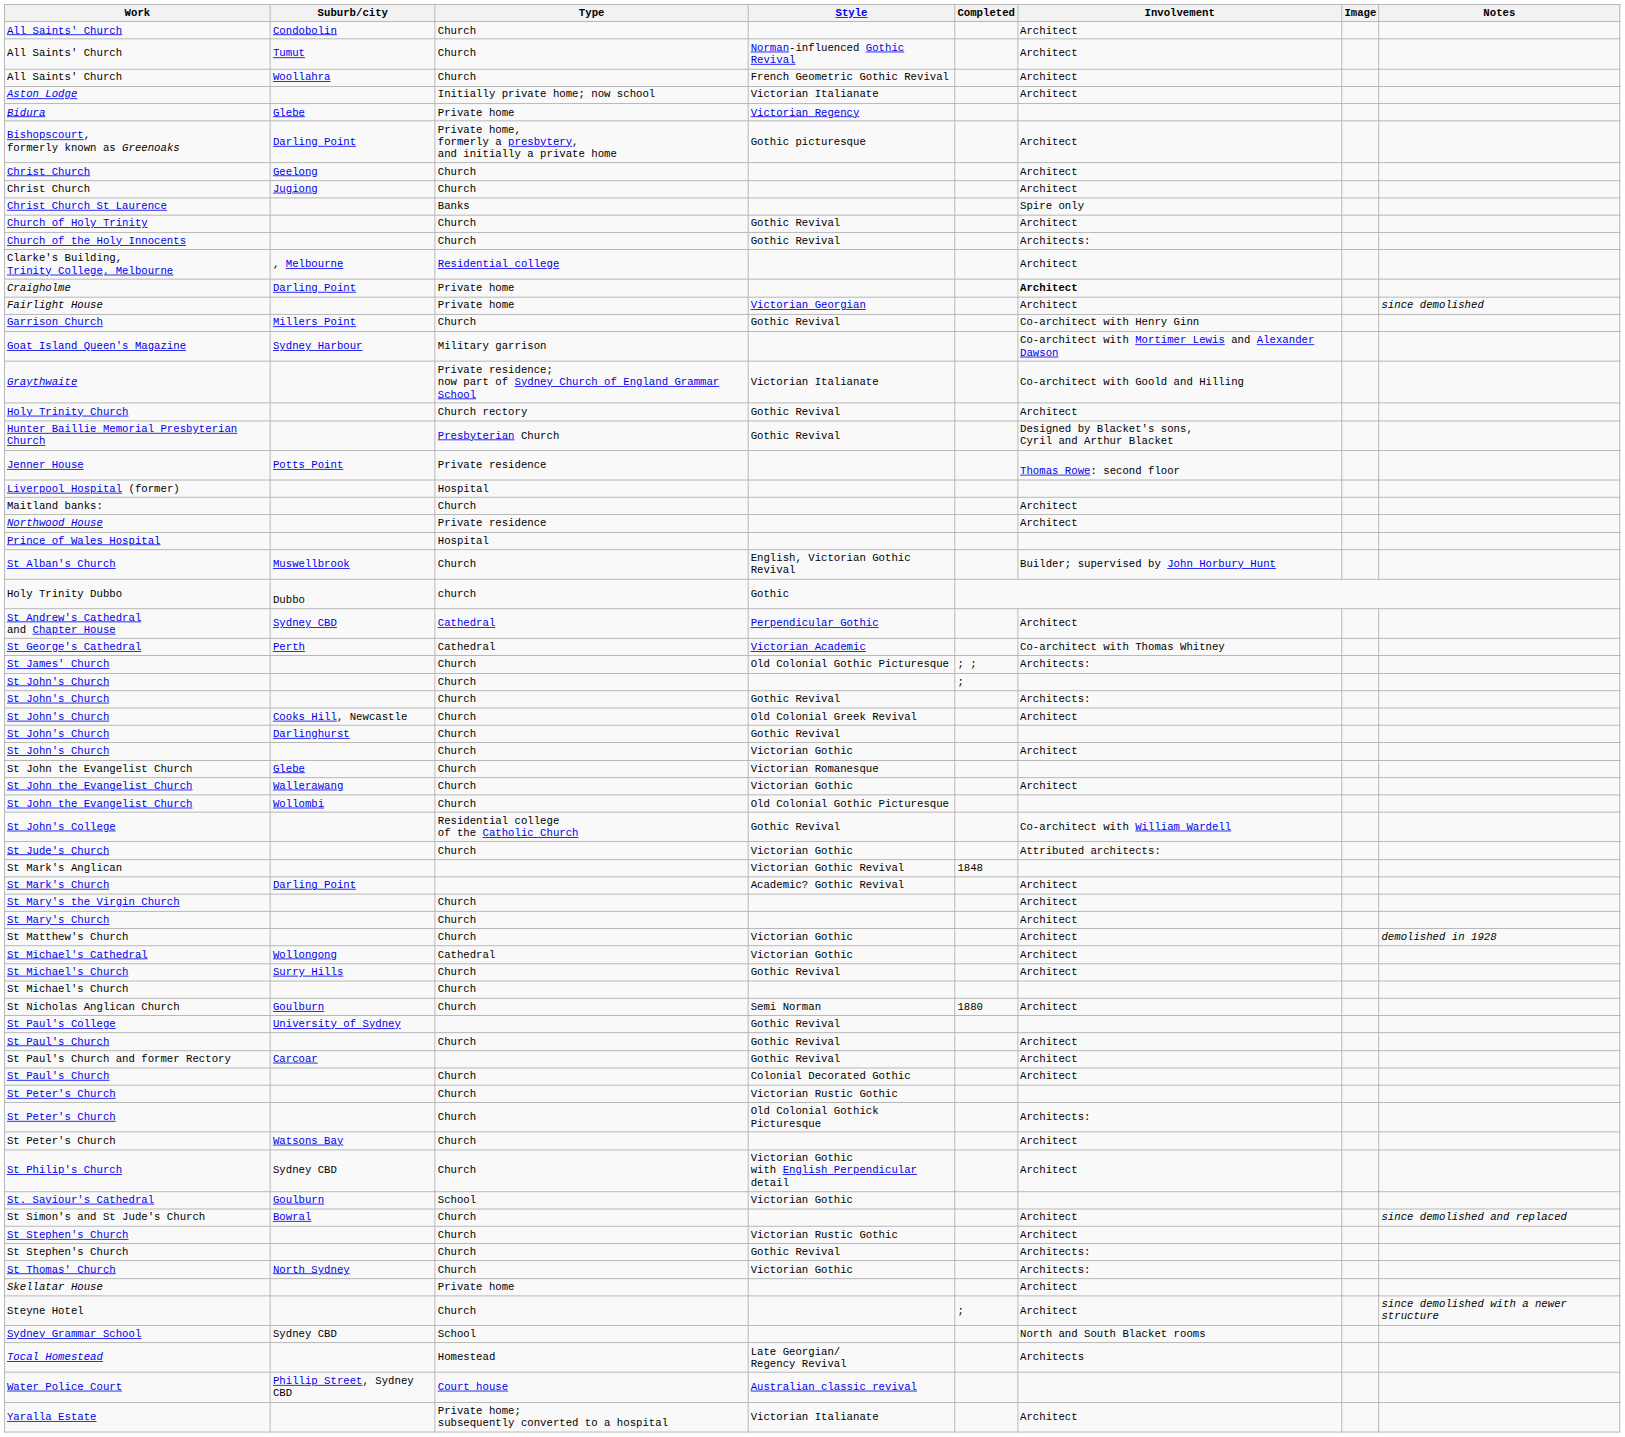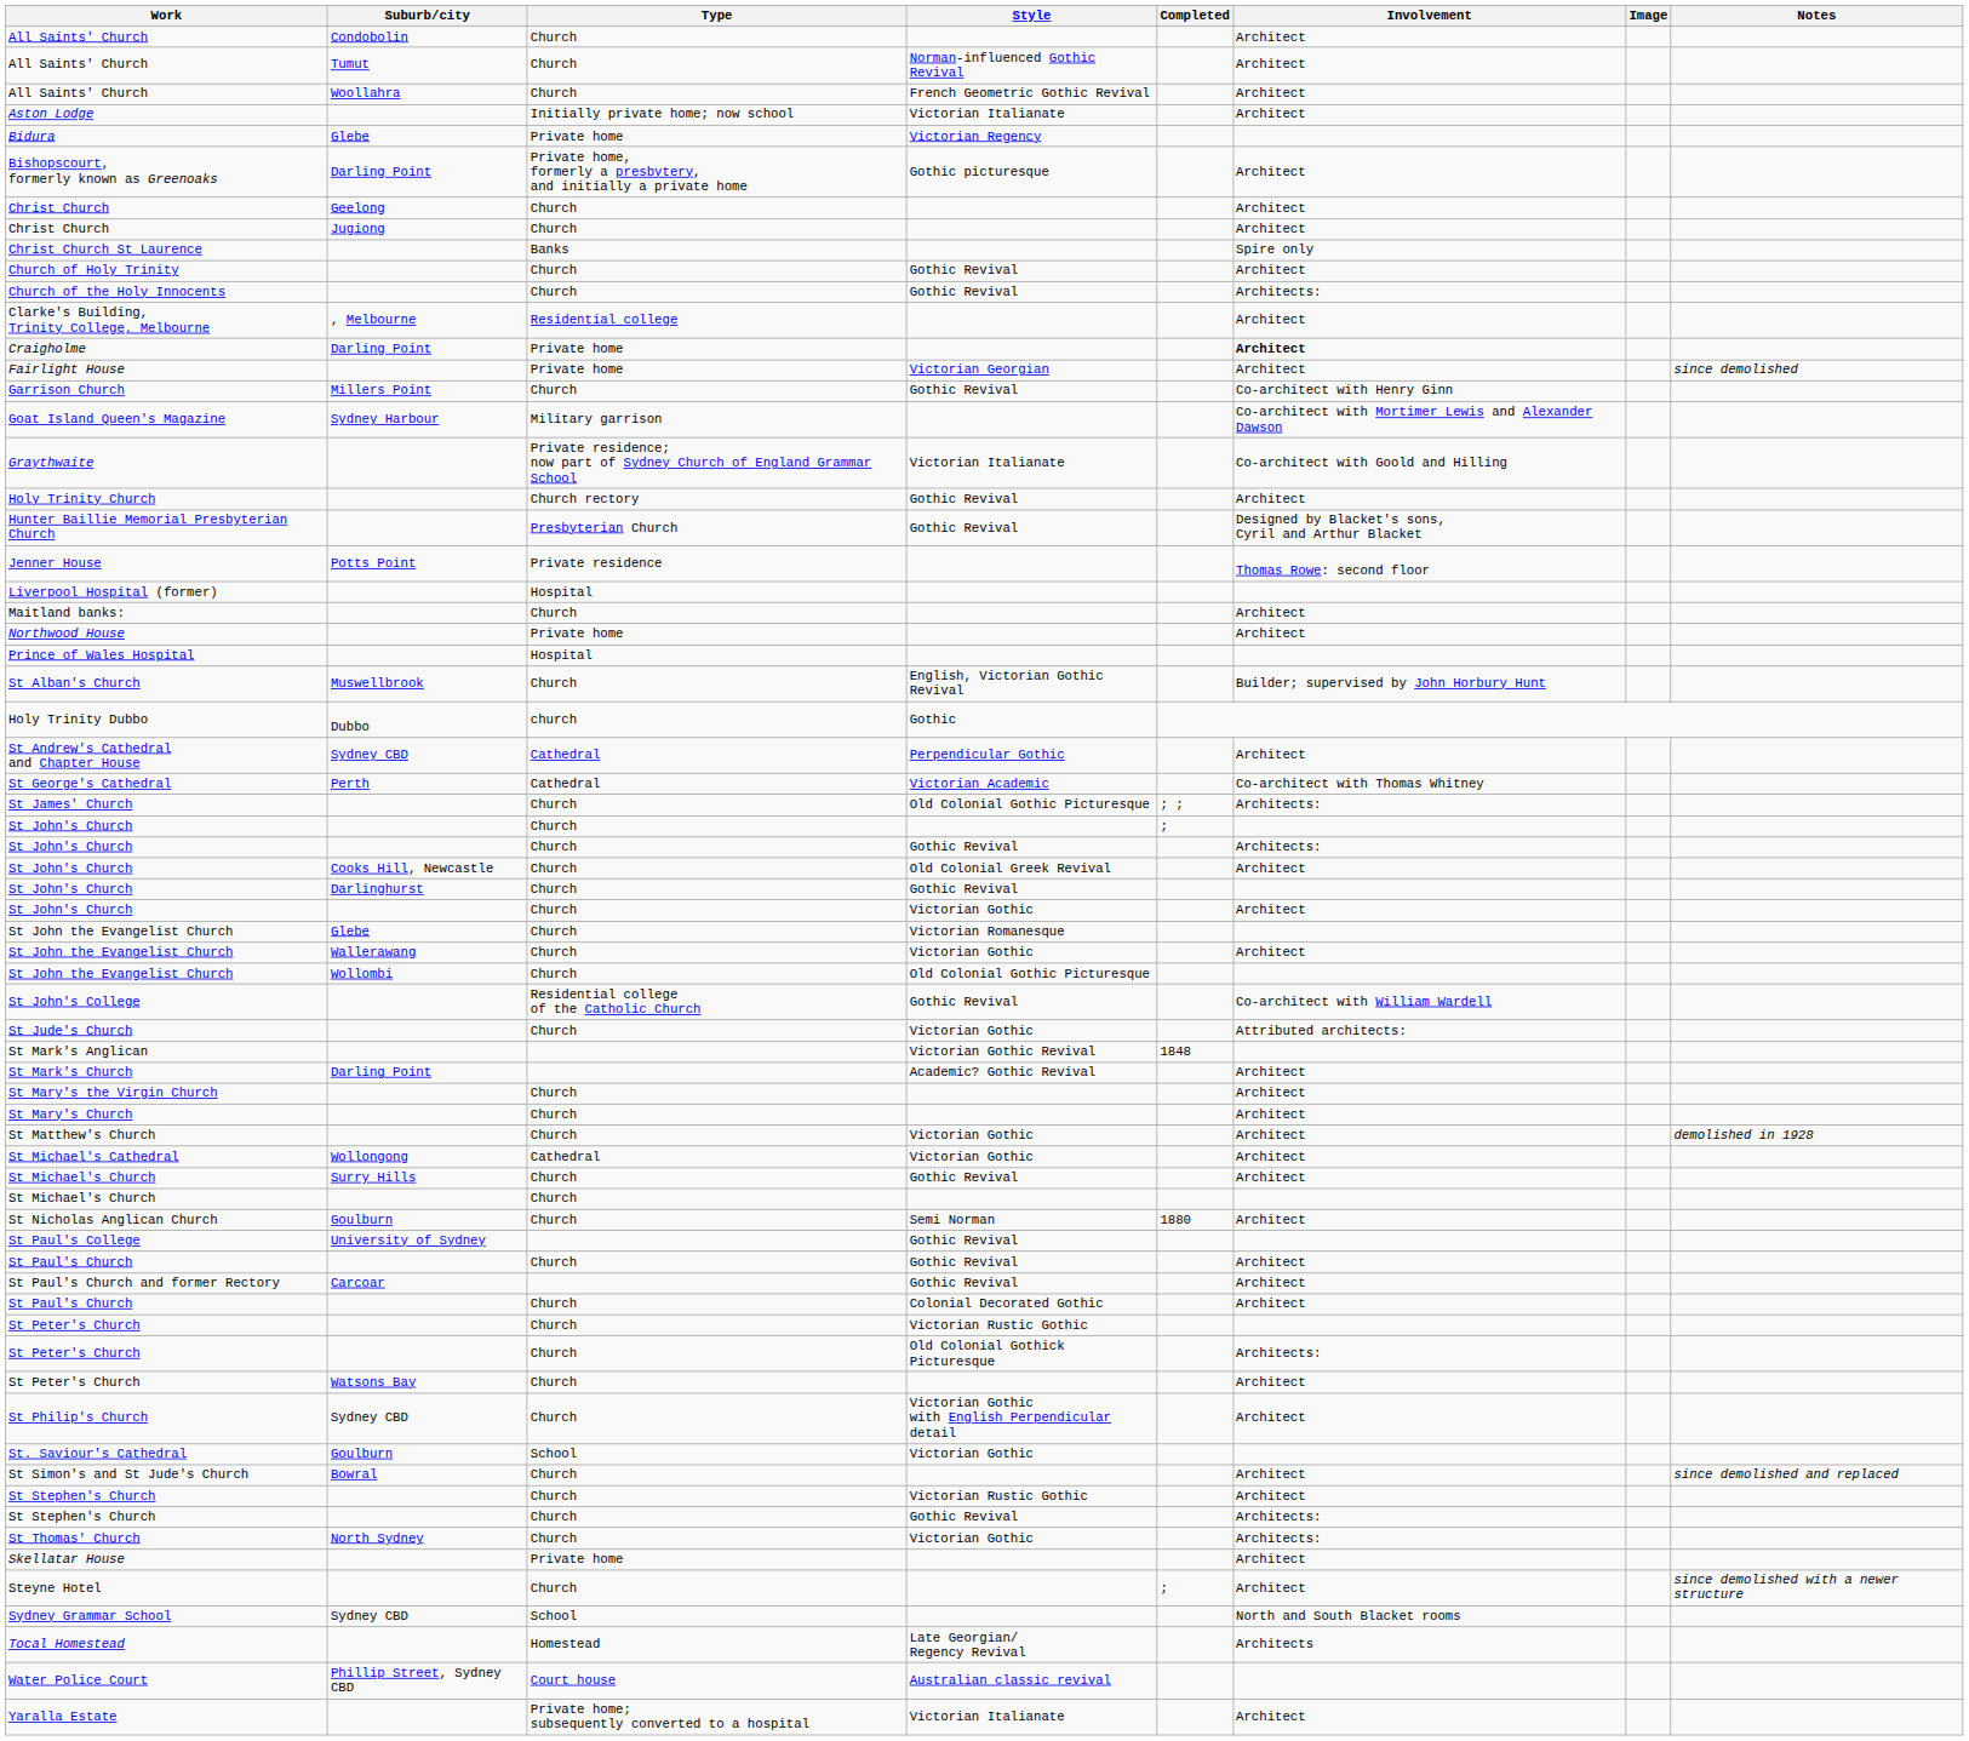 <table class="wikitable sortable">
 <tr>
 <th>Work</th>
 <th>Suburb/city</th>
 <th>Type</th>
 <th><a href='#'>Style</a></th>
 <th>Completed</th>
 <th>Involvement</th>
 <th>Image</th>
 <th>Notes</th>
 </tr>
 <tr>
 <td><a href='#'>All Saints' Church</a></td>
 <td><a href='#'>Condobolin</a></td>
 <td>Church</td>
 <td></td>
 <td></td>
 <td>Architect </td>
 <td></td>
 <td></td>
 </tr>
 <tr>
 <td>All Saints' Church</td>
 <td><a href='#'>Tumut</a></td>
 <td>Church</td>
 <td><a href='#'>Norman</a>-influenced <a href='#'>Gothic Revival</a></td>
 <td></td>
 <td>Architect</td>
 <td></td>
 <td></td>
 </tr>
 <tr>
 <td>All Saints' Church</td>
 <td><a href='#'>Woollahra</a></td>
 <td>Church</td>
 <td>French Geometric Gothic Revival</td>
 <td></td>
 <td>Architect</td>
 <td></td>
 <td></td>
 </tr>
 <tr>
 <td><em><a href='#'>Aston Lodge</a></em><br></td>
 <td></td>
 <td>Initially private home; now school</td>
 <td>Victorian Italianate</td>
 <td></td>
 <td>Architect</td>
 <td></td>
 <td></td>
 </tr>
 <tr>
 <td><em><a href='#'>Bidura</a></em></td>
 <td><a href='#'>Glebe</a></td>
 <td>Private home</td>
 <td><a href='#'>Victorian Regency</a></td>
 <td></td>
 <td></td>
 <td></td>
 <td></td>
 </tr>
 <tr>
 <td><a href='#'>Bishopscourt</a>,<br>formerly known as <em>Greenoaks</em></td>
 <td><a href='#'>Darling Point</a></td>
 <td>Private home,<br>formerly a <a href='#'>presbytery</a>,<br>and initially a private home</td>
 <td>Gothic picturesque</td>
 <td></td>
 <td>Architect</td>
 <td></td>
 <td></td>
 </tr>
 <tr>
 <td><a href='#'>Christ Church</a></td>
 <td><a href='#'>Geelong</a></td>
 <td>Church</td>
 <td></td>
 <td></td>
 <td>Architect</td>
 <td></td>
 <td></td>
 </tr>
 <tr>
 <td>Christ Church</td>
 <td><a href='#'>Jugiong</a></td>
 <td>Church</td>
 <td></td>
 <td></td>
 <td>Architect</td>
 <td></td>
 <td></td>
 </tr>
 <tr>
 <td><a href='#'>Christ Church St Laurence</a></td>
 <td></td>
 <td>Banks</td>
 <td></td>
 <td></td>
 <td>Spire only</td>
 <td></td>
 <td></td>
 </tr>
 <tr>
 <td><a href='#'>Church of Holy Trinity</a></td>
 <td></td>
 <td>Church</td>
 <td>Gothic Revival</td>
 <td></td>
 <td>Architect</td>
 <td></td>
 <td></td>
 </tr>
 <tr>
 <td><a href='#'>Church of the Holy Innocents</a></td>
 <td></td>
 <td>Church</td>
 <td>Gothic Revival</td>
 <td></td>
 <td>Architects: </td>
 <td></td>
 <td></td>
 </tr>
 <tr>
 <td>Clarke's Building,<br><a href='#'>Trinity College, Melbourne</a></td>
 <td>, <a href='#'>Melbourne</a></td>
 <td><a href='#'>Residential college</a></td>
 <td></td>
 <td></td>
 <td>Architect</td>
 <td></td>
 <td></td>
 </tr>
 <tr>
 <td><em>Craigholme</em></td>
 <td><a href='#'>Darling Point</a></td>
 <td>Private home</td>
 <td></td>
 <td></td>
 <td><strong>Architect</strong></td>
 <td></td>
 <td></td>
 </tr>
 <tr>
 <td><em>Fairlight House</em></td>
 <td></td>
 <td>Private home</td>
 <td><a href='#'>Victorian Georgian</a></td>
 <td></td>
 <td>Architect</td>
 <td></td>
 <td><em>since demolished</em></td>
 </tr>
 <tr>
 <td><a href='#'>Garrison Church</a></td>
 <td><a href='#'>Millers Point</a></td>
 <td>Church</td>
 <td>Gothic Revival</td>
 <td></td>
 <td>Co-architect with Henry Ginn</td>
 <td></td>
 <td></td>
 </tr>
 <tr>
 <td><a href='#'>Goat Island Queen's Magazine</a></td>
 <td><a href='#'>Sydney Harbour</a></td>
 <td>Military garrison</td>
 <td></td>
 <td></td>
 <td>Co-architect with <a href='#'>Mortimer Lewis</a> and <a href='#'>Alexander Dawson</a></td>
 <td></td>
 <td></td>
 </tr>
 <tr>
 <td><em><a href='#'>Graythwaite</a></em></td>
 <td></td>
 <td>Private residence;<br>now part of <a href='#'>Sydney Church of England Grammar School</a></td>
 <td>Victorian Italianate</td>
 <td></td>
 <td>Co-architect with Goold and Hilling</td>
 <td></td>
 <td></td>
 </tr>
 <tr>
 <td><a href='#'>Holy Trinity Church</a></td>
 <td></td>
 <td>Church rectory</td>
 <td>Gothic Revival</td>
 <td></td>
 <td>Architect</td>
 <td></td>
 <td></td>
 </tr>
 <tr>
 <td><a href='#'>Hunter Baillie Memorial Presbyterian Church</a></td>
 <td></td>
 <td><a href='#'>Presbyterian</a> Church</td>
 <td>Gothic Revival</td>
 <td></td>
 <td>Designed by Blacket's sons,<br>Cyril and Arthur Blacket</td>
 <td></td>
 <td></td>
 </tr>
 <tr>
 <td><a href='#'>Jenner House</a><br></td>
 <td><a href='#'>Potts Point</a></td>
 <td>Private residence</td>
 <td></td>
 <td></td>
 <td><br><a href='#'>Thomas Rowe</a>: second floor</td>
 <td></td>
 <td></td>
 </tr>
 <tr>
 <td><a href='#'>Liverpool Hospital</a> (former)</td>
 <td></td>
 <td>Hospital</td>
 <td></td>
 <td></td>
 <td></td>
 <td></td>
 <td></td>
 </tr>
 <tr>
 <td>Maitland banks:<br></td>
 <td></td>
 <td>Church</td>
 <td></td>
 <td><br></td>
 <td>Architect</td>
 <td></td>
 <td></td>
 </tr>
 <tr>
 <td><em><a href='#'>Northwood House</a></em></td>
 <td></td>
-<td>Private residence</td>
+<td>Private home</td>
 <td></td>
 <td></td>
 <td>Architect</td>
 <td></td>
 <td></td>
 </tr>
 <tr>
 <td><a href='#'>Prince of Wales Hospital</a></td>
 <td></td>
 <td>Hospital</td>
 <td></td>
 <td></td>
 <td></td>
 <td></td>
 <td></td>
 </tr>
 <tr>
 <td><a href='#'>St Alban's Church</a></td>
 <td><a href='#'>Muswellbrook</a></td>
 <td>Church</td>
 <td>English, Victorian Gothic Revival</td>
 <td></td>
 <td>Builder; supervised by <a href='#'>John Horbury Hunt</a></td>
 <td></td>
 <td></td>
 </tr>
 <tr>
 <td>Holy Trinity Dubbo</td>
 <td><br>Dubbo</td>
 <td>church</td>
 <td>Gothic</td>
 </tr>
 <tr>
 <td><a href='#'>St Andrew's Cathedral</a><br>and <a href='#'>Chapter House</a></td>
 <td><a href='#'>Sydney CBD</a></td>
 <td><a href='#'>Cathedral</a></td>
 <td><a href='#'>Perpendicular Gothic</a></td>
 <td></td>
 <td>Architect</td>
 <td></td>
 <td></td>
 </tr>
 <tr>
 <td><a href='#'>St George's Cathedral</a></td>
 <td><a href='#'>Perth</a></td>
 <td>Cathedral</td>
 <td><a href='#'>Victorian Academic</a></td>
 <td></td>
 <td>Co-architect with Thomas Whitney</td>
 <td></td>
 <td></td>
 </tr>
 <tr>
 <td><a href='#'>St James' Church</a></td>
 <td></td>
 <td>Church</td>
 <td>Old Colonial Gothic Picturesque</td>
 <td>; ; </td>
 <td>Architects:<br></td>
 <td></td>
 <td></td>
 </tr>
 <tr>
 <td><a href='#'>St John's Church</a></td>
 <td></td>
 <td>Church</td>
 <td></td>
 <td>;<br></td>
 <td></td>
 <td></td>
 <td></td>
 </tr>
 <tr>
 <td><a href='#'>St John's Church</a><br></td>
 <td></td>
 <td>Church</td>
 <td>Gothic Revival</td>
 <td></td>
 <td>Architects:<br></td>
 <td></td>
 <td></td>
 </tr>
 <tr>
 <td><a href='#'>St John's Church</a><br></td>
 <td><a href='#'>Cooks Hill</a>, Newcastle</td>
 <td>Church</td>
 <td>Old Colonial Greek Revival</td>
 <td></td>
 <td>Architect</td>
 <td></td>
 <td></td>
 </tr>
 <tr>
 <td><a href='#'>St John's Church</a></td>
 <td><a href='#'>Darlinghurst</a></td>
 <td>Church</td>
 <td>Gothic Revival</td>
 <td></td>
 <td></td>
 <td></td>
 <td></td>
 </tr>
 <tr>
 <td><a href='#'>St John's Church</a></td>
 <td></td>
 <td>Church</td>
 <td>Victorian Gothic</td>
 <td></td>
 <td>Architect</td>
 <td></td>
 <td></td>
 </tr>
 <tr>
 <td>St John the Evangelist Church</td>
 <td><a href='#'>Glebe</a></td>
 <td>Church</td>
 <td>Victorian Romanesque</td>
 <td></td>
 <td></td>
 <td></td>
 <td></td>
 </tr>
 <tr>
 <td><a href='#'>St John the Evangelist Church</a></td>
 <td><a href='#'>Wallerawang</a></td>
 <td>Church</td>
 <td>Victorian Gothic</td>
 <td></td>
 <td>Architect</td>
 <td></td>
 <td></td>
 </tr>
 <tr>
 <td><a href='#'>St John the Evangelist Church</a></td>
 <td><a href='#'>Wollombi</a></td>
 <td>Church</td>
 <td>Old Colonial Gothic Picturesque</td>
 <td></td>
 <td></td>
 <td></td>
 <td></td>
 </tr>
 <tr>
 <td><a href='#'>St John's College</a></td>
 <td></td>
 <td>Residential college<br>of the <a href='#'>Catholic Church</a></td>
 <td>Gothic Revival</td>
 <td></td>
 <td>Co-architect with <a href='#'>William Wardell</a></td>
 <td></td>
 <td></td>
 </tr>
 <tr>
 <td><a href='#'>St Jude's Church</a></td>
 <td></td>
 <td>Church</td>
 <td>Victorian Gothic</td>
 <td></td>
 <td>Attributed architects:<br></td>
 <td></td>
 <td></td>
 </tr>
 <tr>
 <td>St Mark's Anglican</td>
 <td></td>
 <td></td>
 <td>Victorian Gothic Revival</td>
 <td>1848</td>
 <td></td>
 <td></td>
 <td></td>
 </tr>
 <tr>
 <td><a href='#'>St Mark's Church</a></td>
 <td><a href='#'>Darling Point</a></td>
 <td></td>
 <td>Academic? Gothic Revival</td>
 <td></td>
 <td>Architect<br></td>
 <td></td>
 <td></td>
 </tr>
 <tr>
 <td><a href='#'>St Mary's the Virgin Church</a></td>
 <td></td>
 <td>Church</td>
 <td></td>
 <td></td>
 <td>Architect</td>
 <td></td>
 <td></td>
 </tr>
 <tr>
 <td><a href='#'>St Mary's Church</a></td>
 <td></td>
 <td>Church</td>
 <td></td>
 <td></td>
 <td>Architect</td>
 <td></td>
 <td></td>
 </tr>
 <tr>
 <td>St Matthew's Church</td>
 <td></td>
 <td>Church</td>
 <td>Victorian Gothic</td>
 <td></td>
 <td>Architect</td>
 <td></td>
 <td><em>demolished in 1928</em></td>
 </tr>
 <tr>
 <td><a href='#'>St Michael's Cathedral</a></td>
 <td><a href='#'>Wollongong</a></td>
 <td>Cathedral</td>
 <td>Victorian Gothic</td>
 <td></td>
 <td>Architect</td>
 <td></td>
 <td></td>
 </tr>
 <tr>
 <td><a href='#'>St Michael's Church</a></td>
 <td><a href='#'>Surry Hills</a></td>
 <td>Church</td>
 <td>Gothic Revival</td>
 <td></td>
 <td>Architect</td>
 <td></td>
 <td></td>
 </tr>
 <tr>
 <td>St Michael's Church</td>
 <td></td>
 <td>Church</td>
 <td></td>
 <td></td>
 <td></td>
 <td></td>
 <td></td>
 </tr>
 <tr>
 <td>St Nicholas Anglican Church</td>
 <td><a href='#'>Goulburn</a></td>
 <td>Church</td>
 <td>Semi Norman</td>
 <td>1880</td>
 <td>Architect</td>
 <td></td>
 <td></td>
 </tr>
 <tr>
 <td><a href='#'>St Paul's College</a></td>
 <td><a href='#'>University of Sydney</a></td>
 <td></td>
 <td>Gothic Revival</td>
 <td></td>
 <td></td>
 <td></td>
 <td></td>
 </tr>
 <tr>
 <td><a href='#'>St Paul's Church</a></td>
 <td></td>
 <td>Church</td>
 <td>Gothic Revival</td>
 <td></td>
 <td>Architect</td>
 <td></td>
 <td></td>
 </tr>
 <tr>
 <td>St Paul's Church and former Rectory<br></td>
 <td><a href='#'>Carcoar</a></td>
 <td></td>
 <td>Gothic Revival</td>
 <td></td>
 <td>Architect</td>
 <td></td>
 <td></td>
 </tr>
 <tr>
 <td><a href='#'>St Paul's Church</a><br></td>
 <td></td>
 <td>Church<br></td>
 <td>Colonial Decorated Gothic</td>
 <td></td>
 <td>Architect</td>
 <td></td>
 <td></td>
 </tr>
 <tr>
 <td><a href='#'>St Peter's Church</a></td>
 <td></td>
 <td>Church</td>
 <td>Victorian Rustic Gothic</td>
 <td></td>
 <td></td>
 <td></td>
 <td></td>
 </tr>
 <tr>
 <td><a href='#'>St Peter's Church</a><br></td>
 <td></td>
 <td>Church</td>
 <td>Old Colonial Gothick Picturesque</td>
 <td></td>
 <td>Architects: </td>
 <td></td>
 <td></td>
 </tr>
 <tr>
 <td>St Peter's Church</td>
 <td><a href='#'>Watsons Bay</a></td>
 <td>Church</td>
 <td></td>
 <td></td>
 <td>Architect</td>
 <td></td>
 <td></td>
 </tr>
 <tr>
 <td><a href='#'>St Philip's Church</a></td>
 <td>Sydney CBD</td>
 <td>Church</td>
 <td>Victorian Gothic<br>with <a href='#'>English Perpendicular</a> detail</td>
 <td></td>
 <td>Architect</td>
 <td></td>
 <td></td>
 </tr>
 <tr>
 <td><a href='#'>St. Saviour's Cathedral</a></td>
 <td><a href='#'>Goulburn</a></td>
 <td>School</td>
 <td>Victorian Gothic</td>
 <td></td>
 <td></td>
 <td></td>
 <td></td>
 </tr>
 <tr>
 <td>St Simon's and St Jude's Church</td>
 <td><a href='#'>Bowral</a></td>
 <td>Church</td>
 <td></td>
 <td></td>
 <td>Architect</td>
 <td></td>
 <td><em>since demolished and replaced</em></td>
 </tr>
 <tr>
 <td><a href='#'>St Stephen's Church</a></td>
 <td></td>
 <td>Church</td>
 <td>Victorian Rustic Gothic</td>
 <td></td>
 <td>Architect</td>
 <td></td>
 <td></td>
 </tr>
 <tr>
 <td>St Stephen's Church</td>
 <td></td>
 <td>Church</td>
 <td>Gothic Revival</td>
 <td></td>
 <td>Architects: </td>
 <td></td>
 <td></td>
 </tr>
 <tr>
 <td><a href='#'>St Thomas' Church</a></td>
 <td><a href='#'>North Sydney</a></td>
 <td>Church</td>
 <td>Victorian Gothic</td>
 <td></td>
 <td>Architects: </td>
 <td></td>
 <td></td>
 </tr>
 <tr>
 <td><em>Skellatar House</em></td>
 <td></td>
 <td>Private home</td>
 <td></td>
 <td></td>
 <td>Architect</td>
 <td></td>
 <td></td>
 </tr>
 <tr>
 <td>Steyne Hotel</td>
 <td></td>
 <td>Church</td>
 <td></td>
 <td>; </td>
 <td>Architect</td>
 <td></td>
 <td><em>since demolished with a newer structure</em></td>
 </tr>
 <tr>
 <td><a href='#'>Sydney Grammar School</a></td>
 <td>Sydney CBD</td>
 <td>School</td>
 <td></td>
 <td></td>
 <td>North and South Blacket rooms</td>
 <td></td>
 <td></td>
 </tr>
 <tr>
 <td><em><a href='#'>Tocal Homestead</a></em></td>
 <td></td>
 <td>Homestead</td>
 <td>Late Georgian/<br>Regency Revival</td>
 <td></td>
 <td>Architects </td>
 <td></td>
 <td></td>
 </tr>
 <tr>
 <td><a href='#'>Water Police Court</a><br></td>
 <td><a href='#'>Phillip Street</a>, Sydney CBD</td>
 <td><a href='#'>Court house</a></td>
 <td><a href='#'>Australian classic revival</a></td>
 <td></td>
 <td></td>
 <td></td>
 <td></td>
 </tr>
 <tr>
 <td><a href='#'>Yaralla Estate</a><br></td>
 <td></td>
 <td>Private home;<br>subsequently converted to a hospital</td>
 <td>Victorian Italianate</td>
 <td></td>
 <td>Architect</td>
 <td></td>
 <td></td>
 </tr>
 </table>
